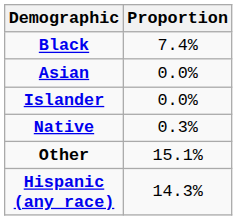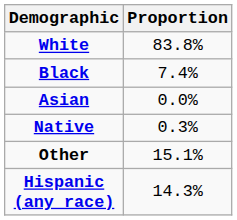 <table class="wikitable floatright" style="text-align: center">
 <tr>
 <th>Demographic</th>
 <th>Proportion</th>
+</tr>
+<tr>
+<td><strong><a href='#'>White</a></strong></td>
+<td>83.8%</td>
 </tr>
 <tr>
 <td><strong><a href='#'>Black</a></strong></td>
 <td>7.4%</td>
 </tr>
 <tr>
 <td><strong><a href='#'>Asian</a></strong></td>
-<td>0.0%</td>
-</tr>
-<tr>
-<td><strong><a href='#'>Islander</a></strong></td>
 <td>0.0%</td>
 </tr>
 <tr>
 <td><strong><a href='#'>Native</a></strong></td>
 <td>0.3%</td>
 </tr>
 <tr>
 <td><strong>Other</strong></td>
 <td>15.1%</td>
 </tr>
 <tr>
 <td><strong><a href='#'>Hispanic<br>(any race)</a></strong></td>
 <td>14.3%</td>
 </tr>
 </table>
